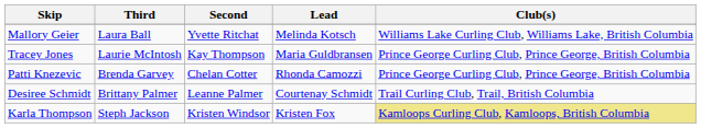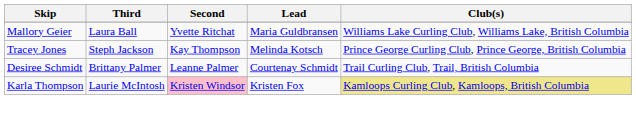 <table class="wikitable" border="1">
 <tr>
 <th>Skip</th>
 <th>Third</th>
 <th>Second</th>
 <th>Lead</th>
 <th>Club(s)</th>
 </tr>
 <tr>
 </tr>
 <tr>
 <td><a href='#'>Mallory Geier</a></td>
 <td><a href='#'>Laura Ball</a></td>
 <td><a href='#'>Yvette Ritchat</a></td>
-<td><a href='#'>Melinda Kotsch</a></td>
+<td><a href='#'>Maria Guldbransen</a></td>
 <td><a href='#'>Williams Lake Curling Club</a>, <a href='#'>Williams Lake, British Columbia</a></td>
 </tr>
 <tr>
 <td><a href='#'>Tracey Jones</a></td>
-<td><a href='#'>Laurie McIntosh</a></td>
+<td><a href='#'>Steph Jackson</a></td>
 <td><a href='#'>Kay Thompson</a></td>
-<td><a href='#'>Maria Guldbransen</a></td>
-<td><a href='#'>Prince George Curling Club</a>, <a href='#'>Prince George, British Columbia</a></td>
-</tr>
-<tr>
-<td><a href='#'>Patti Knezevic</a></td>
-<td><a href='#'>Brenda Garvey</a></td>
-<td><a href='#'>Chelan Cotter</a></td>
-<td><a href='#'>Rhonda Camozzi</a></td>
+<td><a href='#'>Melinda Kotsch</a></td>
 <td><a href='#'>Prince George Curling Club</a>, <a href='#'>Prince George, British Columbia</a></td>
 </tr>
 <tr>
 <td><a href='#'>Desiree Schmidt</a></td>
 <td><a href='#'>Brittany Palmer</a></td>
 <td><a href='#'>Leanne Palmer</a></td>
 <td><a href='#'>Courtenay Schmidt</a></td>
 <td><a href='#'>Trail Curling Club</a>, <a href='#'>Trail, British Columbia</a></td>
 </tr>
 <tr>
 <td><a href='#'>Karla Thompson</a></td>
-<td><a href='#'>Steph Jackson</a></td>
-<td><a href='#'>Kristen Windsor</a></td>
+<td><a href='#'>Laurie McIntosh</a></td>
+<td style="background: pink;"><a href='#'>Kristen Windsor</a></td>
 <td><a href='#'>Kristen Fox</a></td>
 <td style="background: khaki;"><a href='#'>Kamloops Curling Club</a>, <a href='#'>Kamloops, British Columbia</a></td>
 </tr>
 </table>
